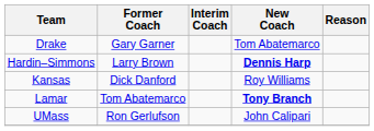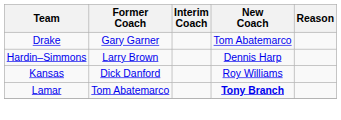 <table class="wikitable" style="text-align:center;">
 <tr>
 <th>Team</th>
 <th>Former<br>Coach</th>
 <th>Interim<br>Coach</th>
 <th>New<br>Coach</th>
 <th>Reason</th>
 </tr>
 <tr>
 <td><a href='#'>Drake</a></td>
 <td><a href='#'>Gary Garner</a></td>
 <td></td>
 <td><a href='#'>Tom Abatemarco</a></td>
 <td></td>
 </tr>
 <tr>
 <td><a href='#'>Hardin–Simmons</a></td>
 <td><a href='#'>Larry Brown</a></td>
 <td></td>
-<td><strong><a href='#'>Dennis Harp</a></strong></td>
+<td><a href='#'>Dennis Harp</a></td>
 <td></td>
 </tr>
 <tr>
 <td><a href='#'>Kansas</a></td>
 <td><a href='#'>Dick Danford</a></td>
 <td></td>
 <td><a href='#'>Roy Williams</a></td>
 <td></td>
 </tr>
 <tr>
 <td><a href='#'>Lamar</a></td>
 <td><a href='#'>Tom Abatemarco</a></td>
 <td></td>
 <td><strong><a href='#'>Tony Branch</a></strong></td>
 <td></td>
 </tr>
 <tr>
-<td><a href='#'>UMass</a></td>
-<td><a href='#'>Ron Gerlufson</a></td>
-<td></td>
-<td><a href='#'>John Calipari</a></td>
-<td></td>
-</tr>
-<tr>
 </tr>
 </table>
